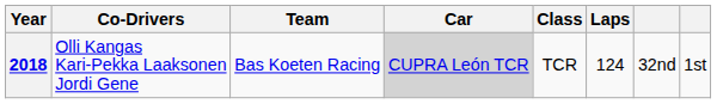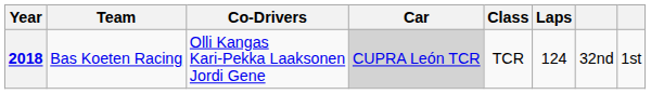 <table class="wikitable" style="font-size:90%">
 <tr>
 <th>Year</th>
+<th>Team</th>
 <th>Co-Drivers</th>
-<th>Team</th>
 <th>Car</th>
 <th>Class</th>
 <th>Laps</th>
 <th></th>
 <th></th>
 </tr>
 <tr align="center">
 <th><a href='#'>2018</a></th>
+<td align=left><a href='#'>Bas Koeten Racing</a></td>
 <td align=left> <a href='#'>Olli Kangas</a> <br> <a href='#'>Kari-Pekka Laaksonen</a><br> <a href='#'>Jordi Gene</a></td>
-<td align=left><a href='#'>Bas Koeten Racing</a></td>
 <td align=left style="background: lightgrey;"><a href='#'>CUPRA León TCR</a></td>
 <td>TCR</td>
 <td>124</td>
 <td>32nd</td>
 <td>1st</td>
 </tr>
 </table>
